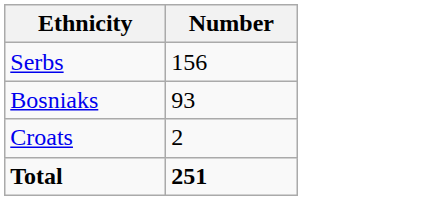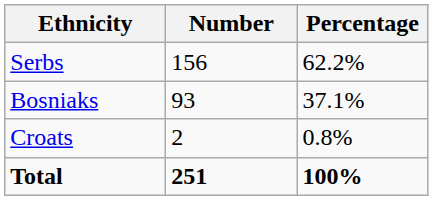 <table class="wikitable">
 <tr>
 <th width="100px">Ethnicity</th>
 <th width="80px">Number</th>
+<th width="80px">Percentage</th>
 </tr>
 <tr>
 <td><a href='#'>Serbs</a></td>
 <td>156</td>
+<td>62.2%</td>
 </tr>
 <tr>
 <td><a href='#'>Bosniaks</a></td>
 <td>93</td>
+<td>37.1%</td>
 </tr>
 <tr>
 <td><a href='#'>Croats</a></td>
 <td>2</td>
+<td>0.8%</td>
 </tr>
 <tr>
 <td><strong>Total</strong></td>
 <td><strong>251</strong></td>
+<td><strong>100%</strong></td>
 </tr>
 </table>
